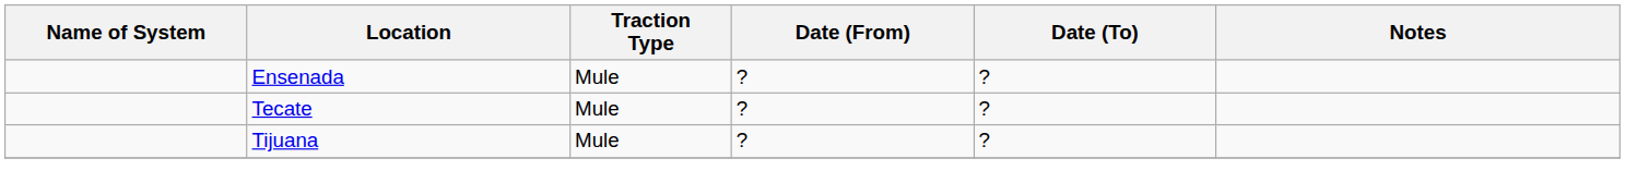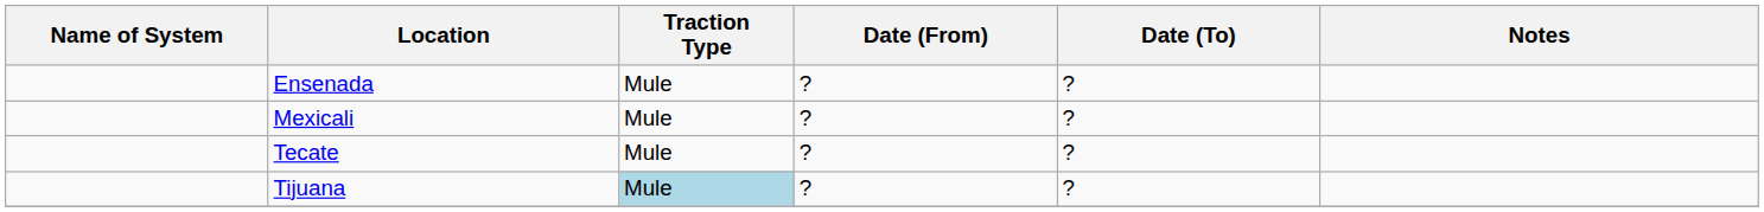 <table class="wikitable" width=100%>
 <tr>
 <th width=15%>Name of System</th>
 <th width=20%>Location</th>
 <th width=10%>Traction<br>Type</th>
 <th width=15%>Date (From)</th>
 <th width=15%>Date (To)</th>
 <th width=25%>Notes</th>
 </tr>
 <tr>
 <td> </td>
 <td><a href='#'>Ensenada</a></td>
 <td>Mule</td>
 <td>?</td>
 <td>?</td>
 <td> </td>
 </tr>
 <tr>
 <td> </td>
+<td><a href='#'>Mexicali</a></td>
+<td>Mule</td>
+<td>?</td>
+<td>?</td>
+<td> </td>
+</tr>
+<tr>
+<td> </td>
 <td><a href='#'>Tecate</a></td>
 <td>Mule</td>
 <td>?</td>
 <td>?</td>
 <td> </td>
 </tr>
 <tr>
 <td> </td>
 <td><a href='#'>Tijuana</a></td>
-<td>Mule</td>
+<td style="background: lightblue;">Mule</td>
 <td>?</td>
 <td>?</td>
 <td> </td>
 </tr>
 <tr>
 </tr>
 </table>
